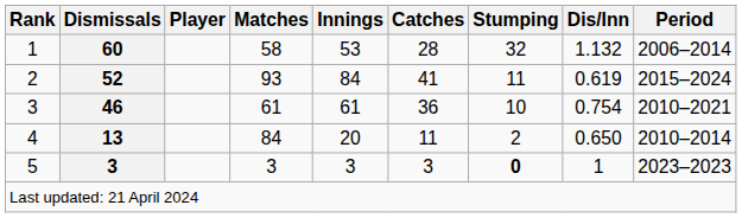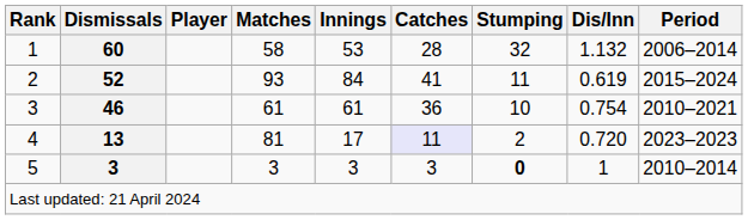 <table class="wikitable plainrowheaders sortable">
 <tr>
 <th scope=col>Rank</th>
 <th scope=col>Dismissals</th>
 <th scope=col>Player</th>
 <th scope=col>Matches</th>
 <th scope=col>Innings</th>
 <th scope=col>Catches</th>
 <th scope=col>Stumping</th>
 <th scope=col>Dis/Inn</th>
 <th scope=col>Period</th>
 </tr>
 <tr>
 <td align=center>1</td>
 <th scope=row style=text-align:center;>60</th>
 <td></td>
 <td align=center>58</td>
 <td align=center>53</td>
 <td align=center>28</td>
 <td align=center>32</td>
 <td align=center>1.132</td>
 <td>2006–2014</td>
 </tr>
 <tr>
 <td align=center>2</td>
 <th scope=row style=text-align:center;>52</th>
 <td></td>
 <td align=center>93</td>
 <td align=center>84</td>
 <td align=center>41</td>
 <td align=center>11</td>
 <td align=center>0.619</td>
 <td>2015–2024</td>
 </tr>
 <tr>
 <td align=center>3</td>
 <th scope=row style=text-align:center;>46</th>
 <td></td>
 <td align=center>61</td>
 <td align=center>61</td>
 <td align=center>36</td>
 <td align=center>10</td>
 <td align=center>0.754</td>
 <td>2010–2021</td>
 </tr>
 <tr>
 <td align=center>4</td>
 <th scope=row style=text-align:center;>13</th>
 <td></td>
-<td align=center>84</td>
-<td align=center>20</td>
-<td align=center>11</td>
+<td align=center>81</td>
+<td align=center>17</td>
+<td align=center style="background: lavender;">11</td>
 <td align=center>2</td>
-<td align=center>0.650</td>
-<td>2010–2014</td>
+<td align=center>0.720</td>
+<td>2023–2023</td>
 </tr>
 <tr>
 <td align=center>5</td>
 <th scope=row style=text-align:center;>3</th>
 <td></td>
 <td align=center>3</td>
 <td align=center>3</td>
 <td align=center>3</td>
 <td align=center><strong>0</strong></td>
 <td align=center>1</td>
-<td>2023–2023</td>
+<td>2010–2014</td>
 </tr>
 <tr class=sortbottom>
 <td colspan=9><small>Last updated: 21 April 2024</small></td>
 </tr>
 </table>
